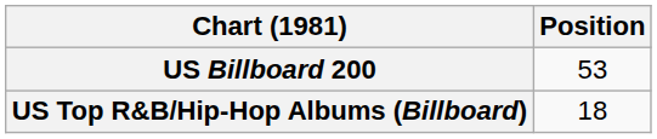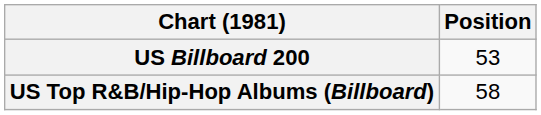 <table class="wikitable sortable plainrowheaders" style="text-align:center">
 <tr>
 <th scope="col">Chart (1981)</th>
 <th scope="col">Position</th>
 </tr>
 <tr>
 <th scope="row">US <em>Billboard</em> 200</th>
 <td>53</td>
 </tr>
 <tr>
 <th scope="row">US Top R&B/Hip-Hop Albums (<em>Billboard</em>)</th>
-<td>18</td>
+<td>58</td>
 </tr>
 </table>
